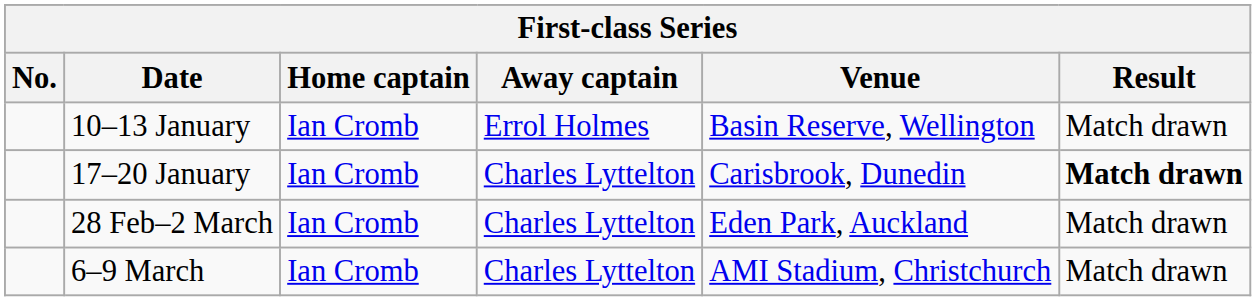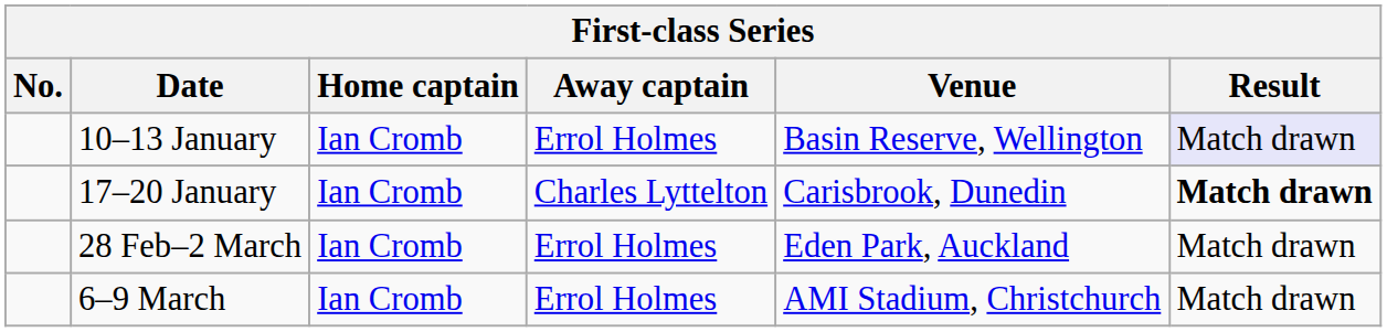 <table class="wikitable">
 <tr>
 <th colspan="9">First-class Series</th>
 </tr>
 <tr>
 <th>No.</th>
 <th>Date</th>
 <th>Home captain</th>
 <th>Away captain</th>
 <th>Venue</th>
 <th>Result</th>
 </tr>
 <tr>
 <td></td>
 <td>10–13 January</td>
 <td><a href='#'>Ian Cromb</a></td>
 <td><a href='#'>Errol Holmes</a></td>
 <td><a href='#'>Basin Reserve</a>, <a href='#'>Wellington</a></td>
-<td>Match drawn</td>
+<td style="background: lavender;">Match drawn</td>
 </tr>
 <tr>
 <td></td>
 <td>17–20 January</td>
 <td><a href='#'>Ian Cromb</a></td>
 <td><a href='#'>Charles Lyttelton</a></td>
 <td><a href='#'>Carisbrook</a>, <a href='#'>Dunedin</a></td>
 <td><strong>Match drawn</strong></td>
 </tr>
 <tr>
 <td></td>
 <td>28 Feb–2 March</td>
 <td><a href='#'>Ian Cromb</a></td>
-<td><a href='#'>Charles Lyttelton</a></td>
+<td><a href='#'>Errol Holmes</a></td>
 <td><a href='#'>Eden Park</a>, <a href='#'>Auckland</a></td>
 <td>Match drawn</td>
 </tr>
 <tr>
 <td></td>
 <td>6–9 March</td>
 <td><a href='#'>Ian Cromb</a></td>
-<td><a href='#'>Charles Lyttelton</a></td>
+<td><a href='#'>Errol Holmes</a></td>
 <td><a href='#'>AMI Stadium</a>, <a href='#'>Christchurch</a></td>
 <td>Match drawn</td>
 </tr>
 </table>
